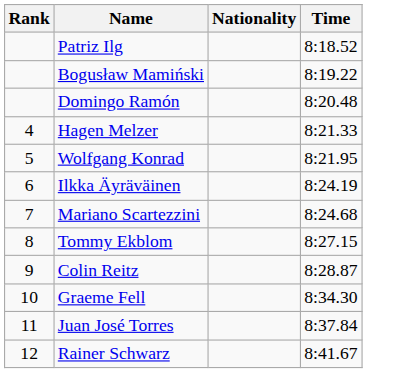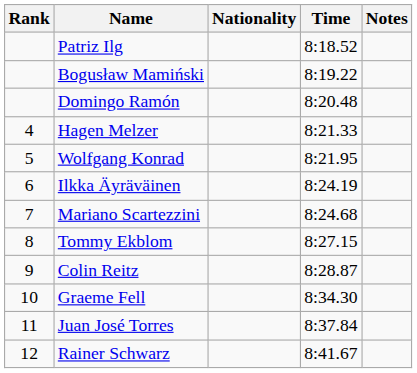 <table class="wikitable sortable" style="text-align:center">
 <tr>
 <th>Rank</th>
 <th>Name</th>
 <th>Nationality</th>
 <th>Time</th>
+<th>Notes</th>
 </tr>
 <tr>
 <td></td>
 <td align=left><a href='#'>Patriz Ilg</a></td>
 <td align=left></td>
 <td>8:18.52</td>
+<td></td>
 </tr>
 <tr>
 <td></td>
 <td align=left><a href='#'>Bogusław Mamiński</a></td>
 <td align=left></td>
 <td>8:19.22</td>
+<td></td>
 </tr>
 <tr>
 <td></td>
 <td align=left><a href='#'>Domingo Ramón</a></td>
 <td align=left></td>
 <td>8:20.48</td>
+<td></td>
 </tr>
 <tr>
 <td>4</td>
 <td align=left><a href='#'>Hagen Melzer</a></td>
 <td align=left></td>
 <td>8:21.33</td>
+<td></td>
 </tr>
 <tr>
 <td>5</td>
 <td align=left><a href='#'>Wolfgang Konrad</a></td>
 <td align=left></td>
 <td>8:21.95</td>
+<td></td>
 </tr>
 <tr>
 <td>6</td>
 <td align=left><a href='#'>Ilkka Äyräväinen</a></td>
 <td align=left></td>
 <td>8:24.19</td>
+<td></td>
 </tr>
 <tr>
 <td>7</td>
 <td align=left><a href='#'>Mariano Scartezzini</a></td>
 <td align=left></td>
 <td>8:24.68</td>
+<td></td>
 </tr>
 <tr>
 <td>8</td>
 <td align=left><a href='#'>Tommy Ekblom</a></td>
 <td align=left></td>
 <td>8:27.15</td>
+<td></td>
 </tr>
 <tr>
 <td>9</td>
 <td align=left><a href='#'>Colin Reitz</a></td>
 <td align=left></td>
 <td>8:28.87</td>
+<td></td>
 </tr>
 <tr>
 <td>10</td>
 <td align=left><a href='#'>Graeme Fell</a></td>
 <td align=left></td>
 <td>8:34.30</td>
+<td></td>
 </tr>
 <tr>
 <td>11</td>
 <td align=left><a href='#'>Juan José Torres</a></td>
 <td align=left></td>
 <td>8:37.84</td>
+<td></td>
 </tr>
 <tr>
 <td>12</td>
 <td align=left><a href='#'>Rainer Schwarz</a></td>
 <td align=left></td>
 <td>8:41.67</td>
+<td></td>
 </tr>
 </table>
